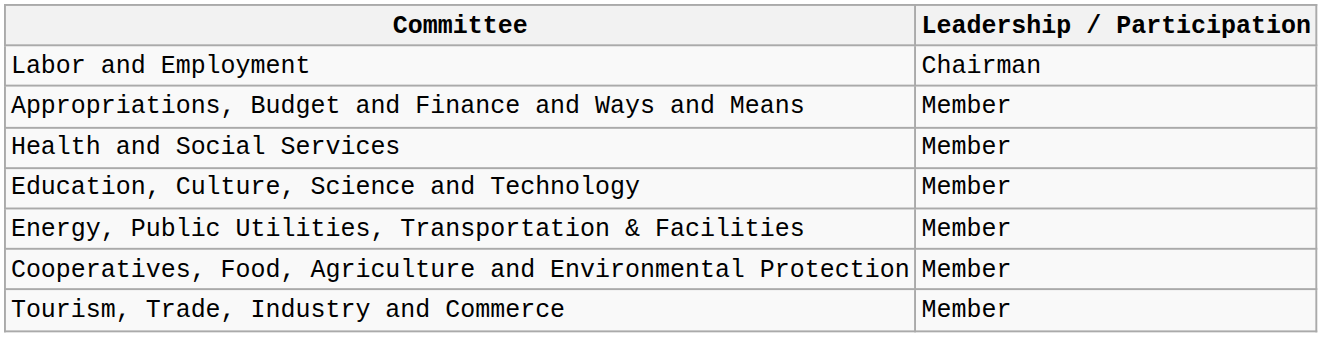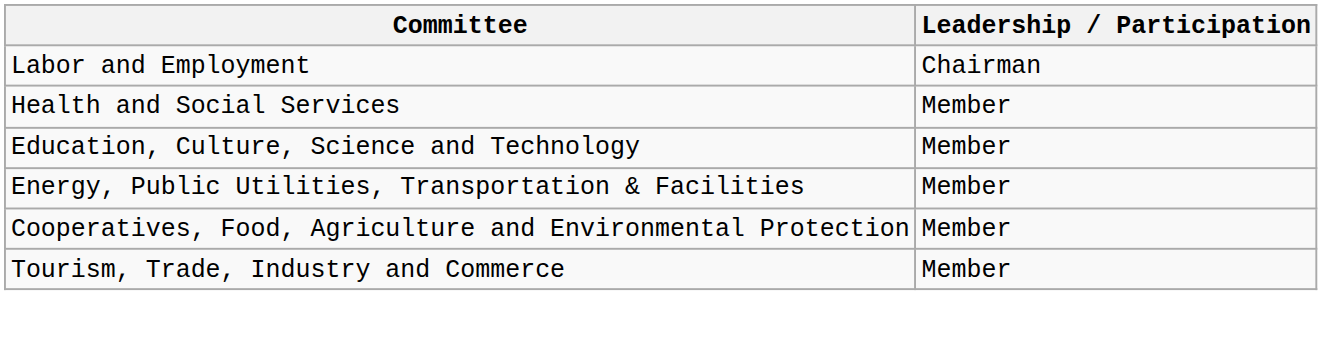 <table class="wikitable">
 <tr>
 <th>Committee</th>
 <th>Leadership / Participation</th>
 </tr>
 <tr>
 <td>Labor and Employment</td>
 <td>Chairman</td>
-</tr>
-<tr>
-<td>Appropriations, Budget and Finance and Ways and Means</td>
-<td>Member</td>
 </tr>
 <tr>
 <td>Health and Social Services</td>
 <td>Member</td>
 </tr>
 <tr>
 <td>Education, Culture, Science and Technology</td>
 <td>Member</td>
 </tr>
 <tr>
 <td>Energy, Public Utilities, Transportation & Facilities</td>
 <td>Member</td>
 </tr>
 <tr>
 <td>Cooperatives, Food, Agriculture and Environmental Protection</td>
 <td>Member</td>
 </tr>
 <tr>
 <td>Tourism, Trade, Industry and Commerce</td>
 <td>Member</td>
 </tr>
 </table>
